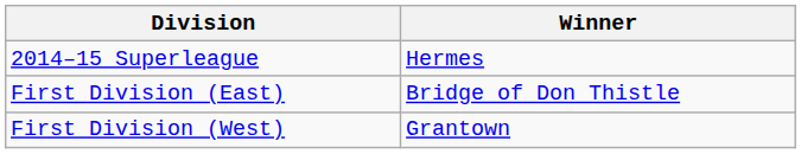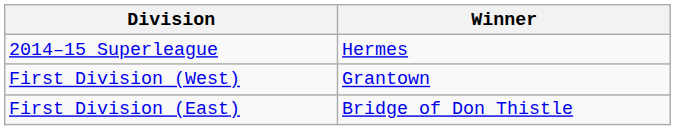 <table class="wikitable">
 <tr>
 <th width=230>Division</th>
 <th width=230>Winner</th>
 </tr>
 <tr>
 <td><a href='#'>2014–15 Superleague</a></td>
 <td><a href='#'>Hermes</a></td>
 </tr>
 <tr>
+<td><a href='#'>First Division (West)</a></td>
+<td><a href='#'>Grantown</a></td>
+</tr>
+<tr>
 <td><a href='#'>First Division (East)</a></td>
 <td><a href='#'>Bridge of Don Thistle</a></td>
 </tr>
-<tr>
-<td><a href='#'>First Division (West)</a></td>
-<td><a href='#'>Grantown</a></td>
-</tr>
 </table>
